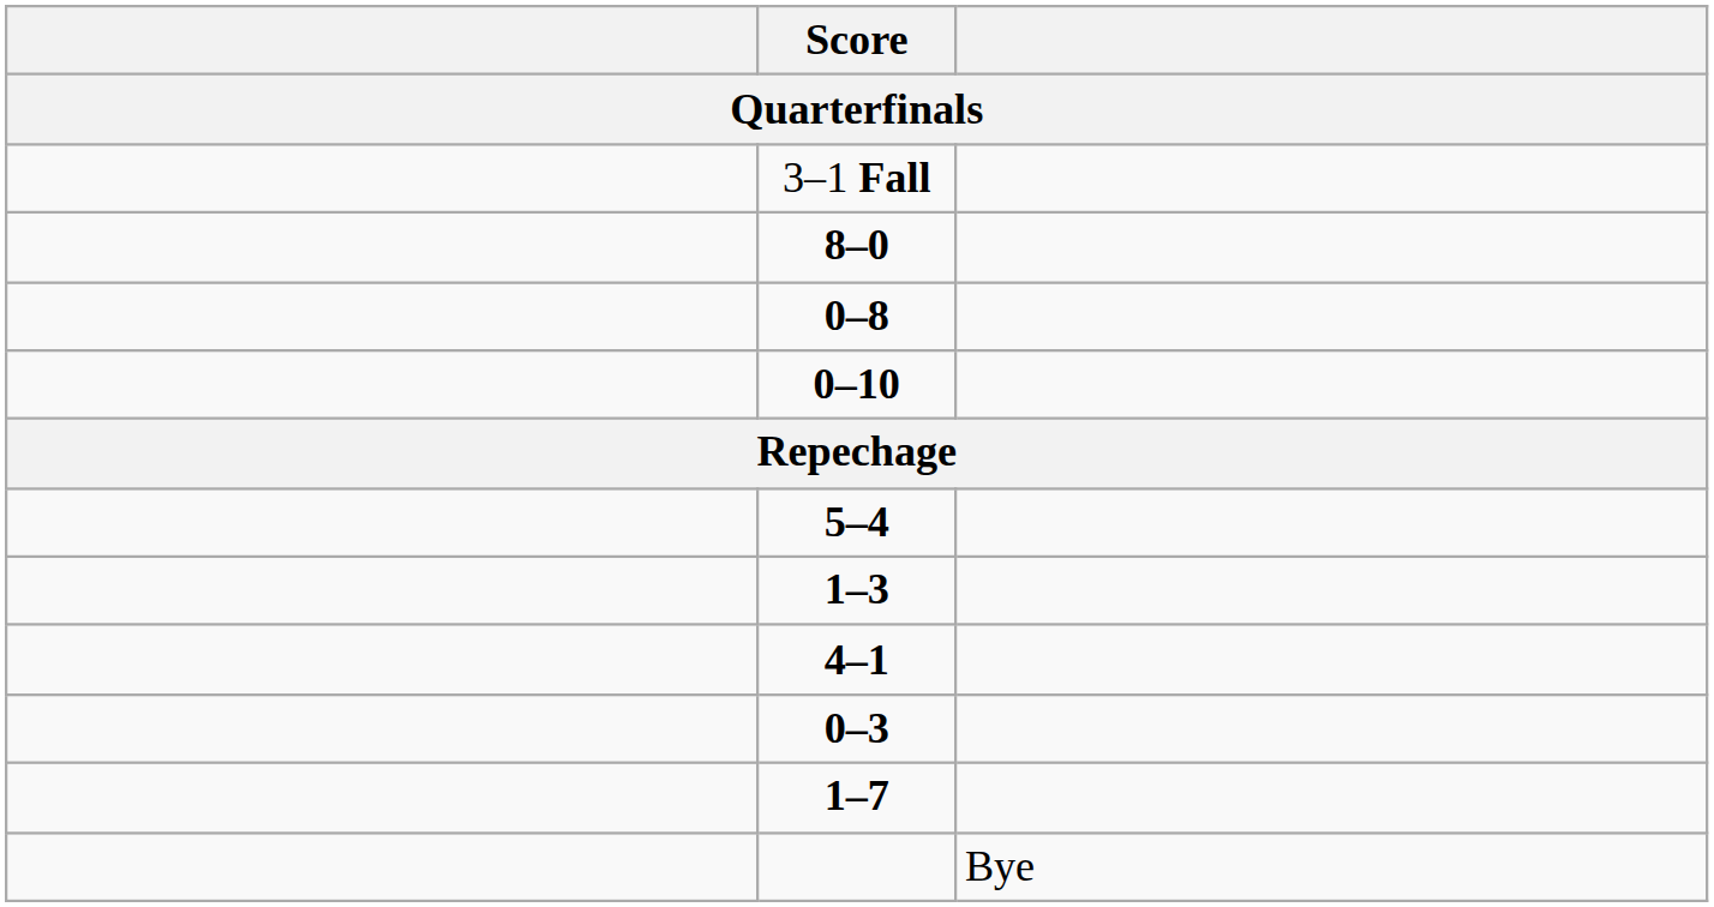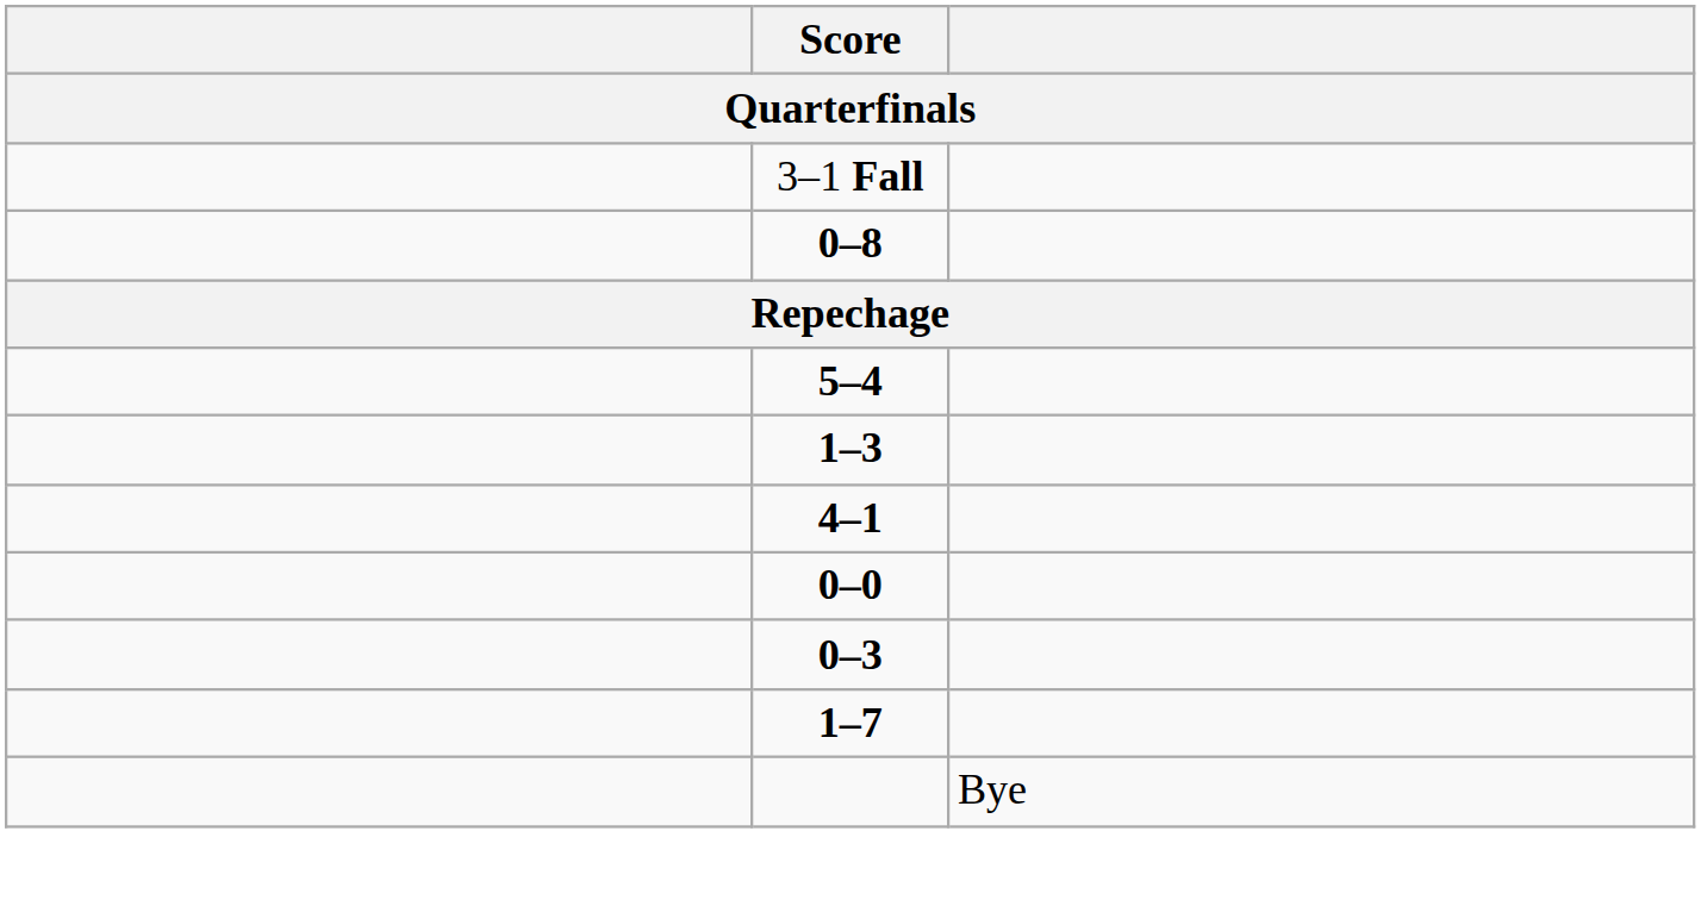 <table class="wikitable" style="text-align: left;">
 <tr>
 <th align="right" width="270"></th>
 <th width="65">Score</th>
 <th align="left" width="270"></th>
 </tr>
 <tr>
 <th colspan="3">Quarterfinals</th>
 </tr>
 <tr>
 <td><strong></strong></td>
 <td align=center>3–1 <strong>Fall</strong></td>
 <td></td>
 </tr>
 <tr>
-<td><strong></strong></td>
-<td align=center><strong>8–0</strong></td>
-<td></td>
-</tr>
-<tr>
 <td></td>
 <td align=center><strong>0–8</strong></td>
-<td><strong></strong></td>
-</tr>
-<tr>
-<td></td>
-<td align=center><strong>0–10</strong></td>
 <td><strong></strong></td>
 </tr>
 <tr>
 <th colspan="3">Repechage</th>
 </tr>
 <tr>
 <td><strong></strong></td>
 <td align=center><strong>5–4</strong></td>
 <td></td>
 </tr>
 <tr>
 <td></td>
 <td align=center><strong>1–3</strong></td>
 <td><strong></strong></td>
 </tr>
 <tr>
 <td><strong></strong></td>
 <td align=center><strong>4–1</strong></td>
 <td></td>
 </tr>
 <tr>
+<td><strong></strong></td>
+<td align=center><strong>0–0</strong></td>
+<td></td>
+</tr>
+<tr>
 <td></td>
 <td align=center><strong>0–3</strong></td>
 <td><strong></strong></td>
 </tr>
 <tr>
 <td></td>
 <td align=center><strong>1–7</strong></td>
 <td><strong></strong></td>
 </tr>
 <tr>
 <td><strong></strong></td>
 <td></td>
 <td>Bye</td>
 </tr>
 </table>
